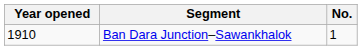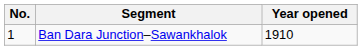 <table width=35% class="wikitable">
 <tr>
+<th>No.</th>
+<th>Segment</th>
 <th>Year opened</th>
-<th>Segment</th>
-<th>No.</th>
 </tr>
 <tr>
+<td>1</td>
+<td><a href='#'>Ban Dara Junction</a>–<a href='#'>Sawankhalok</a></td>
 <td>1910</td>
-<td><a href='#'>Ban Dara Junction</a>–<a href='#'>Sawankhalok</a></td>
-<td>1</td>
 </tr>
 </table>
